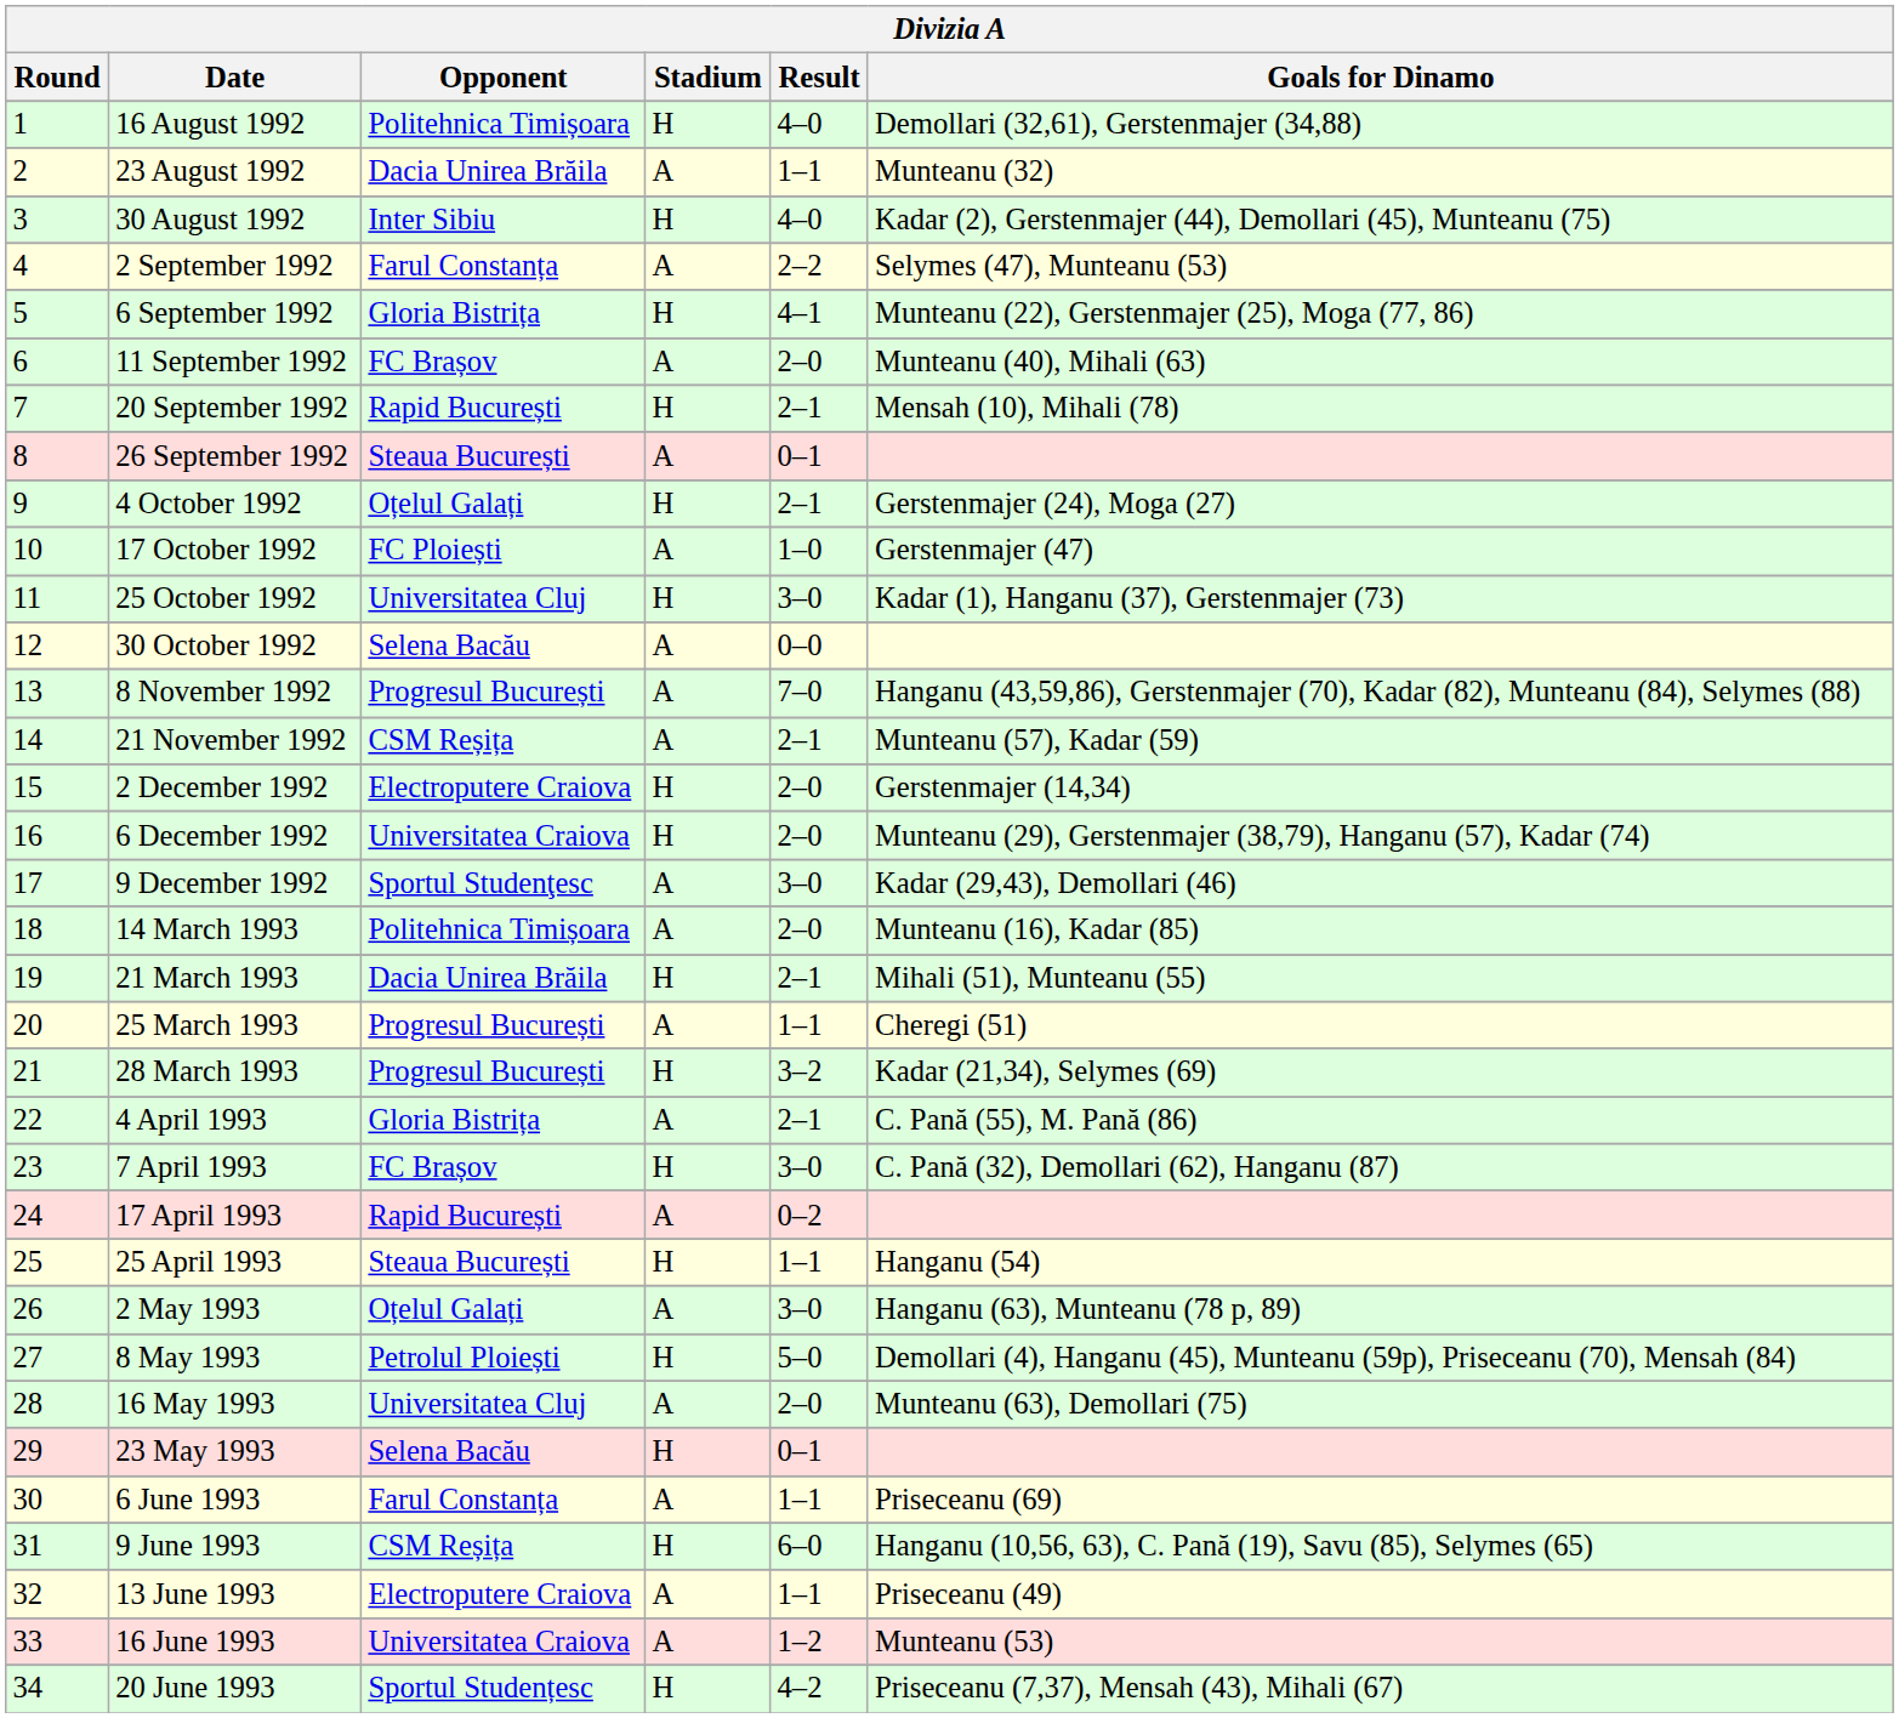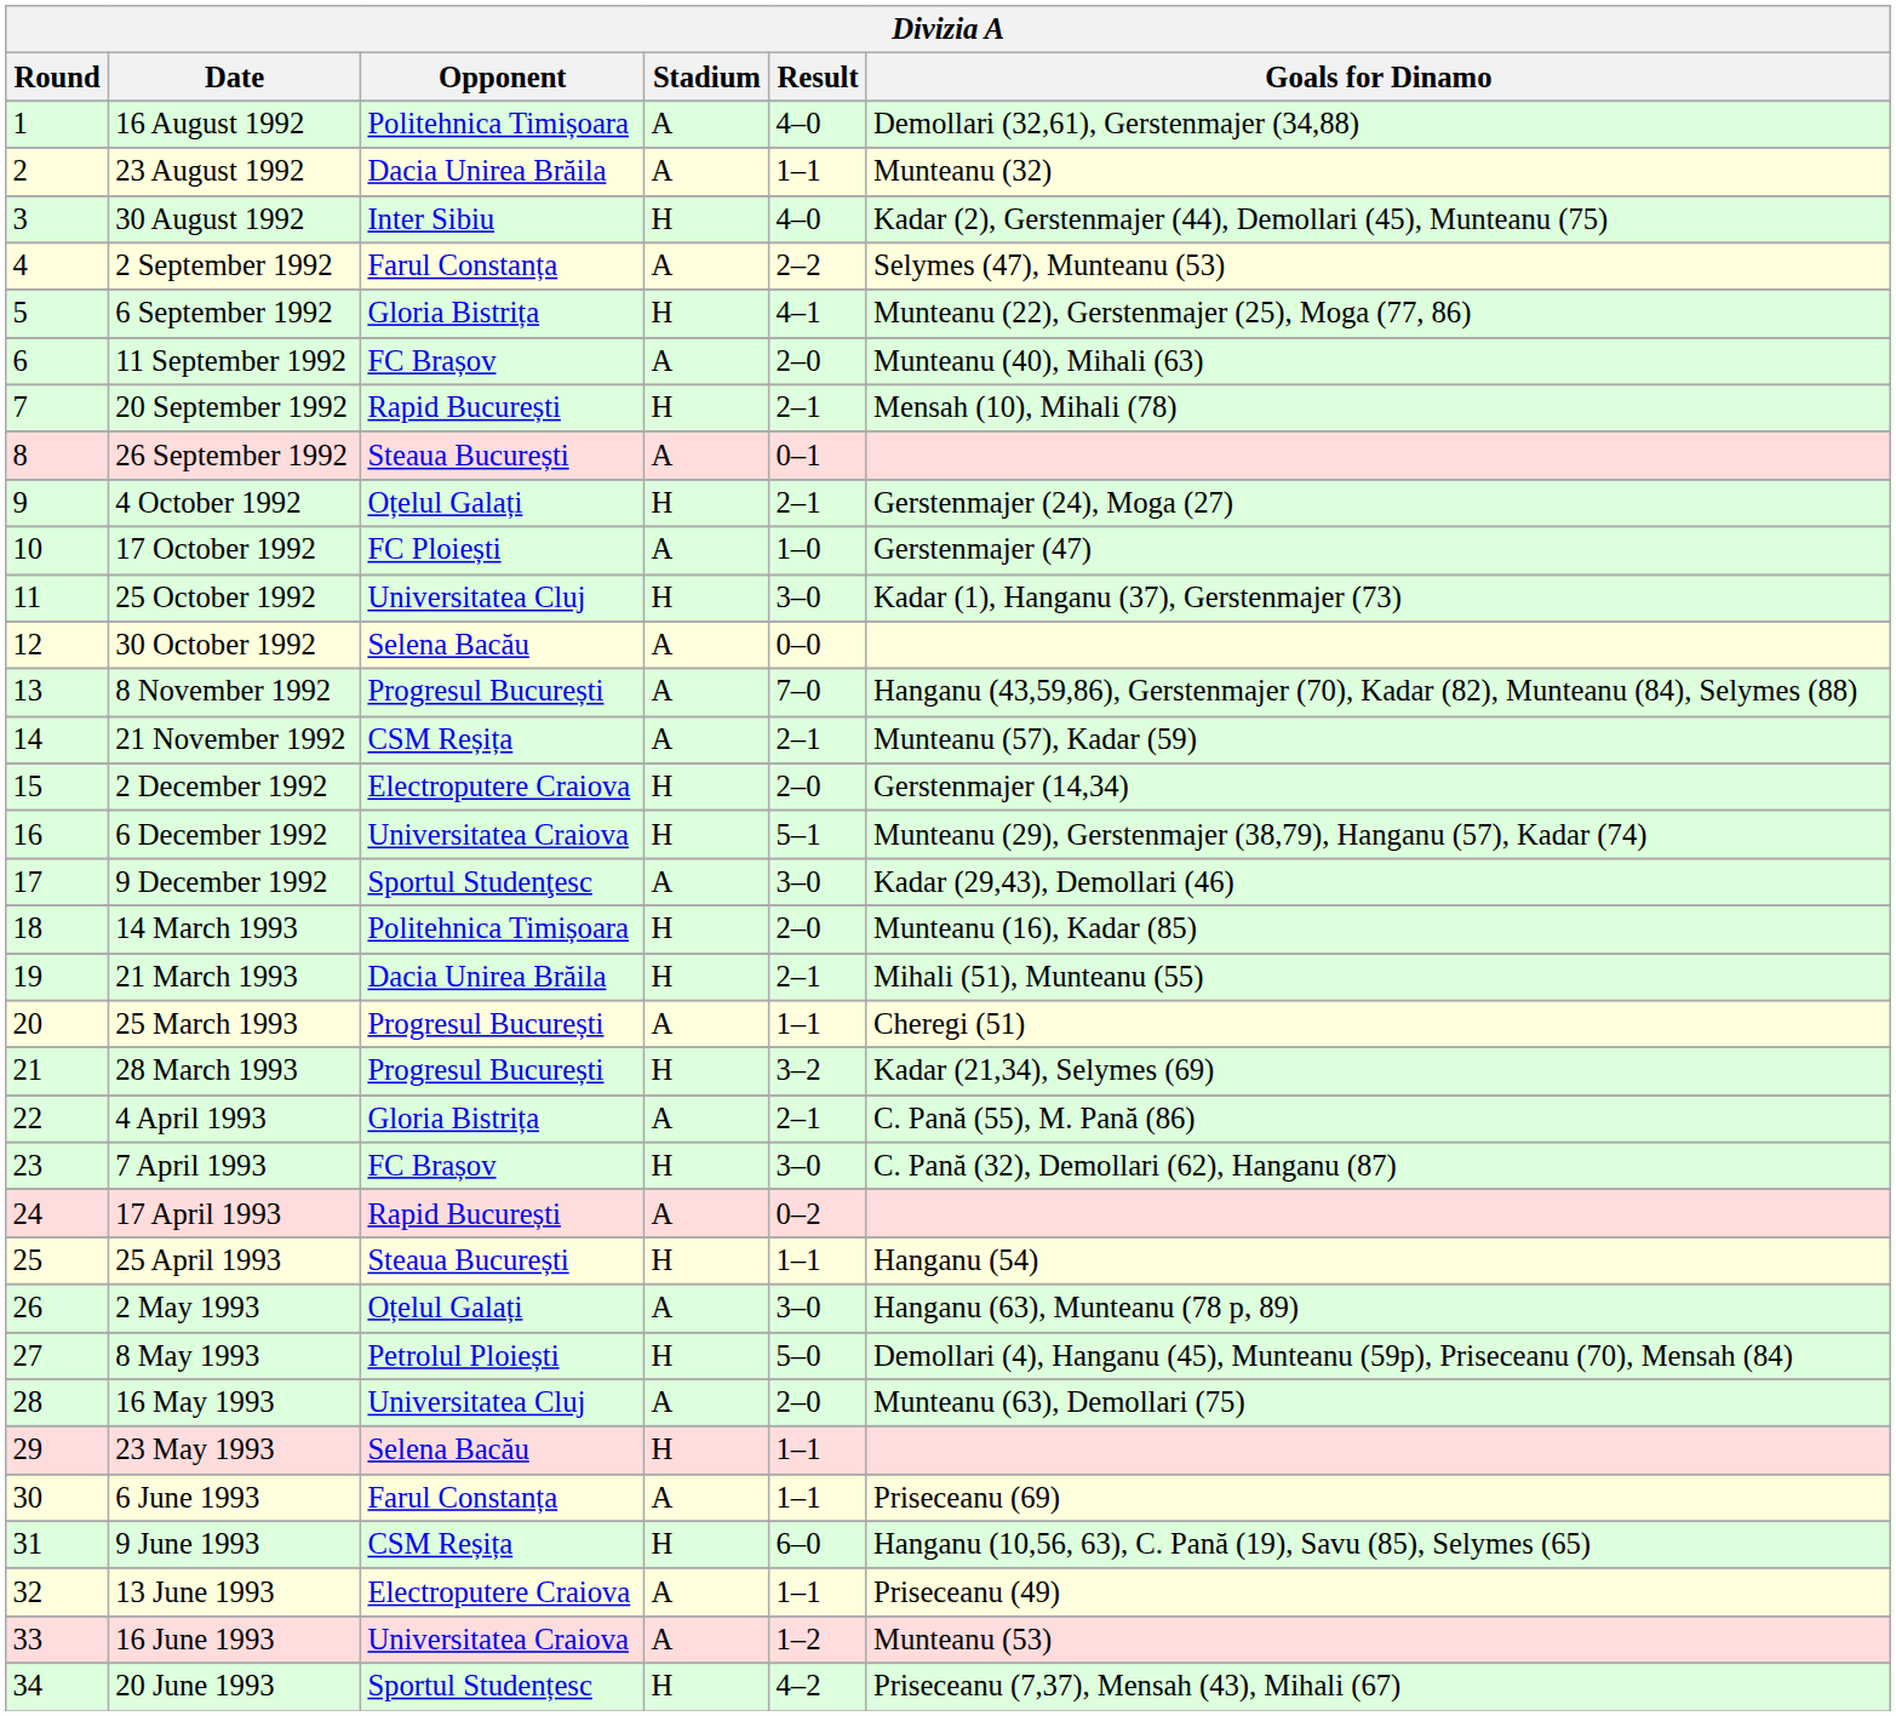 <table class="wikitable" style="width:80%;">
 <tr>
 <th colspan="6" style="text-align:center;"><em>Divizia A</em></th>
 </tr>
 <tr>
 <th>Round</th>
 <th>Date</th>
 <th>Opponent</th>
 <th>Stadium</th>
 <th>Result</th>
 <th>Goals for Dinamo</th>
 </tr>
 <tr>
 </tr>
 <tr bgcolor="#ddffdd">
 <td>1</td>
 <td>16 August 1992</td>
 <td><a href='#'>Politehnica Timișoara</a></td>
-<td>H</td>
+<td>A</td>
 <td>4–0</td>
 <td>Demollari (32,61), Gerstenmajer (34,88)</td>
 </tr>
 <tr>
 </tr>
 <tr bgcolor="#ffffdd">
 <td>2</td>
 <td>23 August 1992</td>
 <td><a href='#'>Dacia Unirea Brăila</a></td>
 <td>A</td>
 <td>1–1</td>
 <td>Munteanu (32)</td>
 </tr>
 <tr>
 </tr>
 <tr bgcolor="#ddffdd">
 <td>3</td>
 <td>30 August 1992</td>
 <td><a href='#'>Inter Sibiu</a></td>
 <td>H</td>
 <td>4–0</td>
 <td>Kadar (2), Gerstenmajer (44), Demollari (45), Munteanu (75)</td>
 </tr>
 <tr>
 </tr>
 <tr bgcolor="#ffffdd">
 <td>4</td>
 <td>2 September 1992</td>
 <td><a href='#'>Farul Constanța</a></td>
 <td>A</td>
 <td>2–2</td>
 <td>Selymes (47), Munteanu (53)</td>
 </tr>
 <tr>
 </tr>
 <tr bgcolor="#ddffdd">
 <td>5</td>
 <td>6 September 1992</td>
 <td><a href='#'>Gloria Bistrița</a></td>
 <td>H</td>
 <td>4–1</td>
 <td>Munteanu (22), Gerstenmajer (25), Moga (77, 86)</td>
 </tr>
 <tr>
 </tr>
 <tr bgcolor="#ddffdd">
 <td>6</td>
 <td>11 September 1992</td>
 <td><a href='#'>FC Brașov</a></td>
 <td>A</td>
 <td>2–0</td>
 <td>Munteanu (40), Mihali (63)</td>
 </tr>
 <tr>
 </tr>
 <tr bgcolor="#ddffdd">
 <td>7</td>
 <td>20 September 1992</td>
 <td><a href='#'>Rapid București</a></td>
 <td>H</td>
 <td>2–1</td>
 <td>Mensah (10), Mihali (78)</td>
 </tr>
 <tr>
 </tr>
 <tr bgcolor="#ffdddd">
 <td>8</td>
 <td>26 September 1992</td>
 <td><a href='#'>Steaua București</a></td>
 <td>A</td>
 <td>0–1</td>
 <td></td>
 </tr>
 <tr>
 </tr>
 <tr bgcolor="#ddffdd">
 <td>9</td>
 <td>4 October 1992</td>
 <td><a href='#'>Oțelul Galați</a></td>
 <td>H</td>
 <td>2–1</td>
 <td>Gerstenmajer (24), Moga (27)</td>
 </tr>
 <tr>
 </tr>
 <tr bgcolor="#ddffdd">
 <td>10</td>
 <td>17 October 1992</td>
 <td><a href='#'>FC Ploiești</a></td>
 <td>A</td>
 <td>1–0</td>
 <td>Gerstenmajer (47)</td>
 </tr>
 <tr>
 </tr>
 <tr bgcolor="#ddffdd">
 <td>11</td>
 <td>25 October 1992</td>
 <td><a href='#'>Universitatea Cluj</a></td>
 <td>H</td>
 <td>3–0</td>
 <td>Kadar (1), Hanganu (37), Gerstenmajer (73)</td>
 </tr>
 <tr>
 </tr>
 <tr bgcolor="#ffffdd">
 <td>12</td>
 <td>30 October 1992</td>
 <td><a href='#'>Selena Bacău</a></td>
 <td>A</td>
 <td>0–0</td>
 <td></td>
 </tr>
 <tr>
 </tr>
 <tr bgcolor="#ddffdd">
 <td>13</td>
 <td>8 November 1992</td>
 <td><a href='#'>Progresul București</a></td>
 <td>A</td>
 <td>7–0</td>
 <td>Hanganu (43,59,86), Gerstenmajer (70), Kadar (82), Munteanu (84), Selymes (88)</td>
 </tr>
 <tr>
 </tr>
 <tr bgcolor="#ddffdd">
 <td>14</td>
 <td>21 November 1992</td>
 <td><a href='#'>CSM Reșița</a></td>
 <td>A</td>
 <td>2–1</td>
 <td>Munteanu (57), Kadar (59)</td>
 </tr>
 <tr>
 </tr>
 <tr bgcolor="#ddffdd">
 <td>15</td>
 <td>2 December 1992</td>
 <td><a href='#'>Electroputere Craiova</a></td>
 <td>H</td>
 <td>2–0</td>
 <td>Gerstenmajer (14,34)</td>
 </tr>
 <tr>
 </tr>
 <tr bgcolor="#ddffdd">
 <td>16</td>
 <td>6 December 1992</td>
 <td><a href='#'>Universitatea Craiova</a></td>
 <td>H</td>
-<td>2–0</td>
+<td>5–1</td>
 <td>Munteanu (29), Gerstenmajer (38,79), Hanganu (57), Kadar (74)</td>
 </tr>
 <tr>
 </tr>
 <tr bgcolor="#ddffdd">
 <td>17</td>
 <td>9 December 1992</td>
 <td><a href='#'>Sportul Studenţesc</a></td>
 <td>A</td>
 <td>3–0</td>
 <td>Kadar (29,43), Demollari (46)</td>
 </tr>
 <tr>
 </tr>
 <tr bgcolor="#ddffdd">
 <td>18</td>
 <td>14 March 1993</td>
 <td><a href='#'>Politehnica Timișoara</a></td>
-<td>A</td>
+<td>H</td>
 <td>2–0</td>
 <td>Munteanu (16), Kadar (85)</td>
 </tr>
 <tr>
 </tr>
 <tr bgcolor="#ddffdd">
 <td>19</td>
 <td>21 March 1993</td>
 <td><a href='#'>Dacia Unirea Brăila</a></td>
 <td>H</td>
 <td>2–1</td>
 <td>Mihali (51), Munteanu (55)</td>
 </tr>
 <tr>
 </tr>
 <tr bgcolor="#ffffdd">
 <td>20</td>
 <td>25 March 1993</td>
 <td><a href='#'>Progresul București</a></td>
 <td>A</td>
 <td>1–1</td>
 <td>Cheregi (51)</td>
 </tr>
 <tr>
 </tr>
 <tr bgcolor="#ddffdd">
 <td>21</td>
 <td>28 March 1993</td>
 <td><a href='#'>Progresul București</a></td>
 <td>H</td>
 <td>3–2</td>
 <td>Kadar (21,34), Selymes (69)</td>
 </tr>
 <tr>
 </tr>
 <tr bgcolor="#ddffdd">
 <td>22</td>
 <td>4 April 1993</td>
 <td><a href='#'>Gloria Bistrița</a></td>
 <td>A</td>
 <td>2–1</td>
 <td>C. Pană (55), M. Pană (86)</td>
 </tr>
 <tr>
 </tr>
 <tr bgcolor="#ddffdd">
 <td>23</td>
 <td>7 April 1993</td>
 <td><a href='#'>FC Brașov</a></td>
 <td>H</td>
 <td>3–0</td>
 <td>C. Pană (32), Demollari (62), Hanganu (87)</td>
 </tr>
 <tr>
 </tr>
 <tr bgcolor="#ffdddd">
 <td>24</td>
 <td>17 April 1993</td>
 <td><a href='#'>Rapid București</a></td>
 <td>A</td>
 <td>0–2</td>
 <td></td>
 </tr>
 <tr>
 </tr>
 <tr bgcolor="#ffffdd">
 <td>25</td>
 <td>25 April 1993</td>
 <td><a href='#'>Steaua București</a></td>
 <td>H</td>
 <td>1–1</td>
 <td>Hanganu (54)</td>
 </tr>
 <tr>
 </tr>
 <tr bgcolor="#ddffdd">
 <td>26</td>
 <td>2 May 1993</td>
 <td><a href='#'>Oțelul Galați</a></td>
 <td>A</td>
 <td>3–0</td>
 <td>Hanganu (63), Munteanu (78 p, 89)</td>
 </tr>
 <tr>
 </tr>
 <tr bgcolor="#ddffdd">
 <td>27</td>
 <td>8 May 1993</td>
 <td><a href='#'>Petrolul Ploiești</a></td>
 <td>H</td>
 <td>5–0</td>
 <td>Demollari (4), Hanganu (45), Munteanu (59p), Priseceanu (70), Mensah (84)</td>
 </tr>
 <tr>
 </tr>
 <tr bgcolor="#ddffdd">
 <td>28</td>
 <td>16 May 1993</td>
 <td><a href='#'>Universitatea Cluj</a></td>
 <td>A</td>
 <td>2–0</td>
 <td>Munteanu (63), Demollari (75)</td>
 </tr>
 <tr>
 </tr>
 <tr bgcolor="#ffdddd">
 <td>29</td>
 <td>23 May 1993</td>
 <td><a href='#'>Selena Bacău</a></td>
 <td>H</td>
-<td>0–1</td>
+<td>1–1</td>
 <td></td>
 </tr>
 <tr>
 </tr>
 <tr bgcolor="#ffffdd">
 <td>30</td>
 <td>6 June 1993</td>
 <td><a href='#'>Farul Constanța</a></td>
 <td>A</td>
 <td>1–1</td>
 <td>Priseceanu (69)</td>
 </tr>
 <tr>
 </tr>
 <tr bgcolor="#ddffdd">
 <td>31</td>
 <td>9 June 1993</td>
 <td><a href='#'>CSM Reșița</a></td>
 <td>H</td>
 <td>6–0</td>
 <td>Hanganu (10,56, 63), C. Pană (19), Savu (85), Selymes (65)</td>
 </tr>
 <tr>
 </tr>
 <tr bgcolor="#ffffdd">
 <td>32</td>
 <td>13 June 1993</td>
 <td><a href='#'>Electroputere Craiova</a></td>
 <td>A</td>
 <td>1–1</td>
 <td>Priseceanu (49)</td>
 </tr>
 <tr>
 </tr>
 <tr bgcolor="#ffdddd">
 <td>33</td>
 <td>16 June 1993</td>
 <td><a href='#'>Universitatea Craiova</a></td>
 <td>A</td>
 <td>1–2</td>
 <td>Munteanu (53)</td>
 </tr>
 <tr>
 </tr>
 <tr bgcolor="#ddffdd">
 <td>34</td>
 <td>20 June 1993</td>
 <td><a href='#'>Sportul Studențesc</a></td>
 <td>H</td>
 <td>4–2</td>
 <td>Priseceanu (7,37), Mensah (43), Mihali (67)</td>
 </tr>
 <tr>
 </tr>
 </table>
